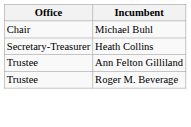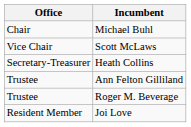 <table class=wikitable>
 <tr>
 <th>Office</th>
 <th>Incumbent</th>
 </tr>
 <tr>
 <td>Chair</td>
 <td>Michael Buhl</td>
+</tr>
+<tr>
+<td>Vice Chair</td>
+<td>Scott McLaws</td>
 </tr>
 <tr>
 <td>Secretary-Treasurer</td>
 <td>Heath Collins</td>
 </tr>
 <tr>
 <td>Trustee</td>
 <td>Ann Felton Gilliland</td>
 </tr>
 <tr>
 <td>Trustee</td>
 <td>Roger M. Beverage</td>
 </tr>
+<tr>
+<td>Resident Member</td>
+<td>Joi Love</td>
+</tr>
 </table>
